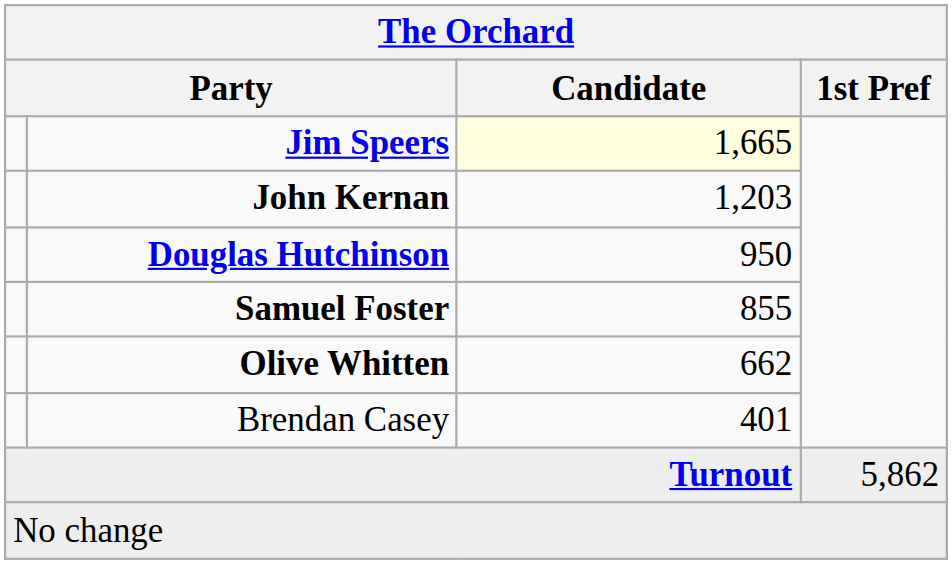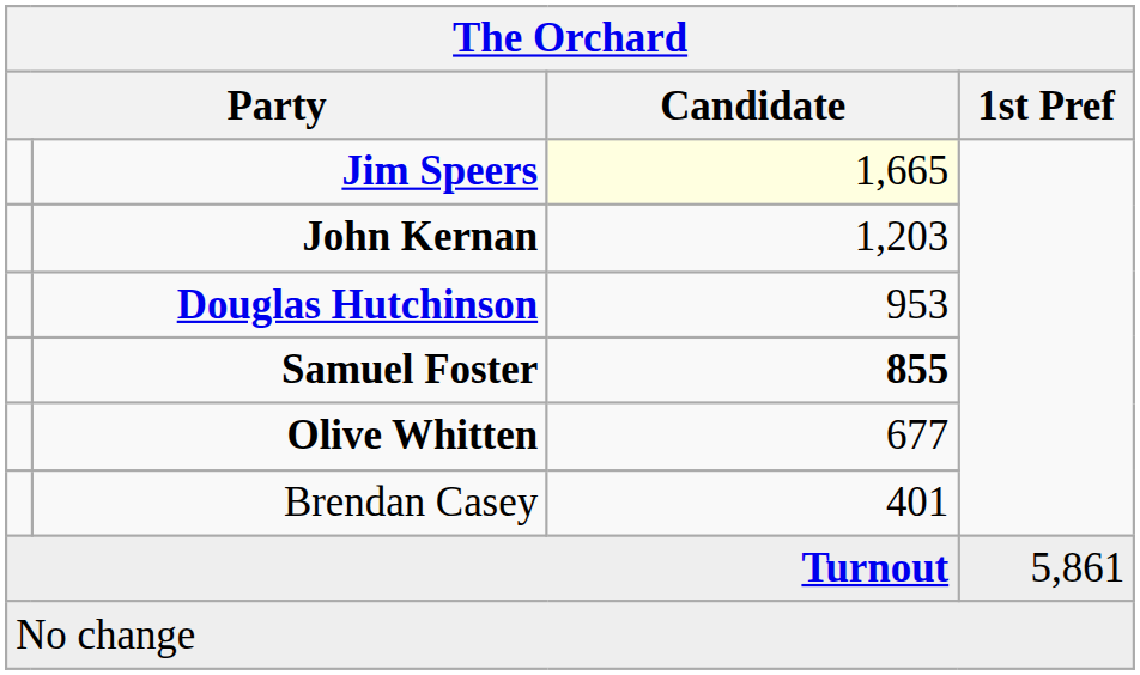 <table class="wikitable">
 <tr>
 <th colspan="4" align="center"><a href='#'>The Orchard</a></th>
 </tr>
 <tr>
 <th colspan="2" align="center" width=200>Party</th>
 <th width=150>Candidate</th>
 <th width=60>1st Pref</th>
 </tr>
 <tr>
 <td></td>
 <td align="right"><strong><a href='#'>Jim Speers</a></strong></td>
 <td align="right" style="background: lightyellow;">1,665</td>
 </tr>
 <tr>
 <td></td>
 <td align="right"><strong>John Kernan</strong></td>
 <td align="right">1,203</td>
 </tr>
 <tr>
 <td></td>
 <td align="right"><strong><a href='#'>Douglas Hutchinson</a></strong></td>
-<td align="right">950</td>
+<td align="right">953</td>
 </tr>
 <tr>
 <td></td>
 <td align="right"><strong>Samuel Foster</strong></td>
-<td align="right">855</td>
+<td align="right"><strong>855</strong></td>
 </tr>
 <tr>
 <td></td>
 <td align="right"><strong>Olive Whitten</strong></td>
-<td align="right">662</td>
+<td align="right">677</td>
 </tr>
 <tr>
 <td></td>
 <td align="right">Brendan Casey</td>
 <td align="right">401</td>
 </tr>
 <tr bgcolor="EEEEEE">
 <td colspan=3 align="right"><strong><a href='#'>Turnout</a></strong></td>
-<td align="right">5,862</td>
+<td align="right">5,861</td>
 </tr>
 <tr>
 <td colspan=4 bgcolor="EEEEEE">No change</td>
 </tr>
 </table>
